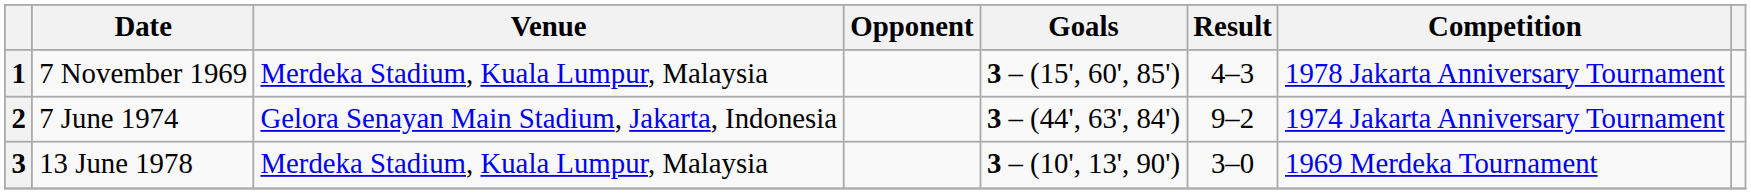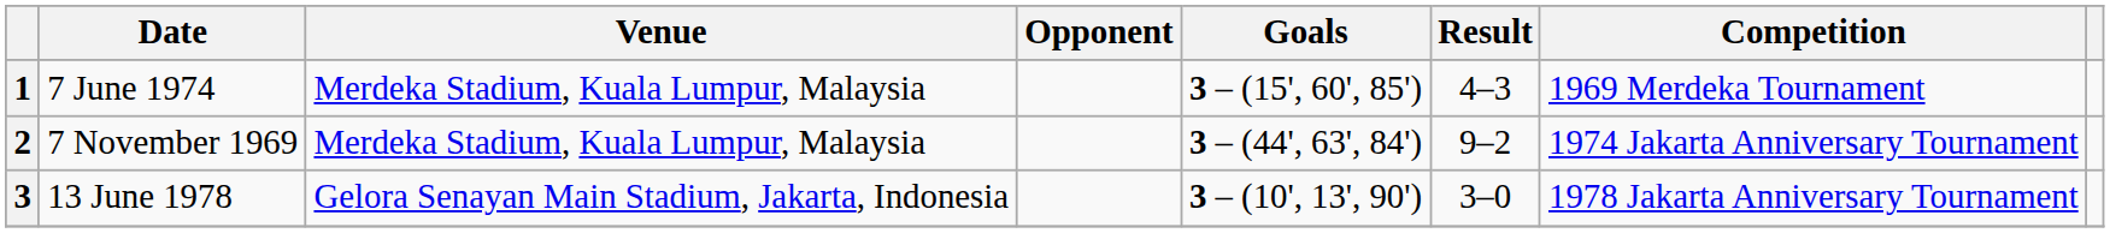 <table class="wikitable sortable">
 <tr>
 <th scope="col"></th>
 <th scope="col">Date</th>
 <th scope="col">Venue</th>
 <th scope="col">Opponent</th>
 <th scope="col">Goals</th>
 <th scope="col">Result</th>
 <th scope="col">Competition</th>
 <th scope="col" class="unsortable"></th>
 </tr>
 <tr>
 <th scope="row">1</th>
-<td>7 November 1969</td>
+<td>7 June 1974</td>
 <td><a href='#'>Merdeka Stadium</a>, <a href='#'>Kuala Lumpur</a>, Malaysia</td>
 <td data-sort-value="Luxembourg"></td>
 <td data-sort-value="15"><strong>3</strong> – (15', 60', 85')</td>
 <td style="text-align: center" data-sort-value="1">4–3</td>
-<td><a href='#'>1978 Jakarta Anniversary Tournament</a></td>
+<td><a href='#'>1969 Merdeka Tournament</a></td>
 <td style="text-align: center"></td>
 </tr>
 <tr>
 <th scope="row">2</th>
-<td>7 June 1974</td>
-<td><a href='#'>Gelora Senayan Main Stadium</a>, <a href='#'>Jakarta</a>, Indonesia</td>
+<td>7 November 1969</td>
+<td><a href='#'>Merdeka Stadium</a>, <a href='#'>Kuala Lumpur</a>, Malaysia</td>
 <td data-sort-value="Romania"></td>
 <td data-sort-value="29"><strong>3</strong> – (44', 63', 84')</td>
 <td style="text-align: center" data-sort-value="2">9–2</td>
 <td><a href='#'>1974 Jakarta Anniversary Tournament</a></td>
 <td style="text-align: center"></td>
 </tr>
 <tr>
 <th scope="row">3</th>
 <td>13 June 1978</td>
-<td><a href='#'>Merdeka Stadium</a>, <a href='#'>Kuala Lumpur</a>, Malaysia</td>
+<td><a href='#'>Gelora Senayan Main Stadium</a>, <a href='#'>Jakarta</a>, Indonesia</td>
 <td data-sort-value="Austria"></td>
 <td data-sort-value="29"><strong>3</strong> – (10', 13', 90')</td>
 <td style="text-align: center" data-sort-value="1">3–0</td>
-<td><a href='#'>1969 Merdeka Tournament</a></td>
+<td><a href='#'>1978 Jakarta Anniversary Tournament</a></td>
 <td style="text-align: center"></td>
 </tr>
 <tr>
 </tr>
 </table>
